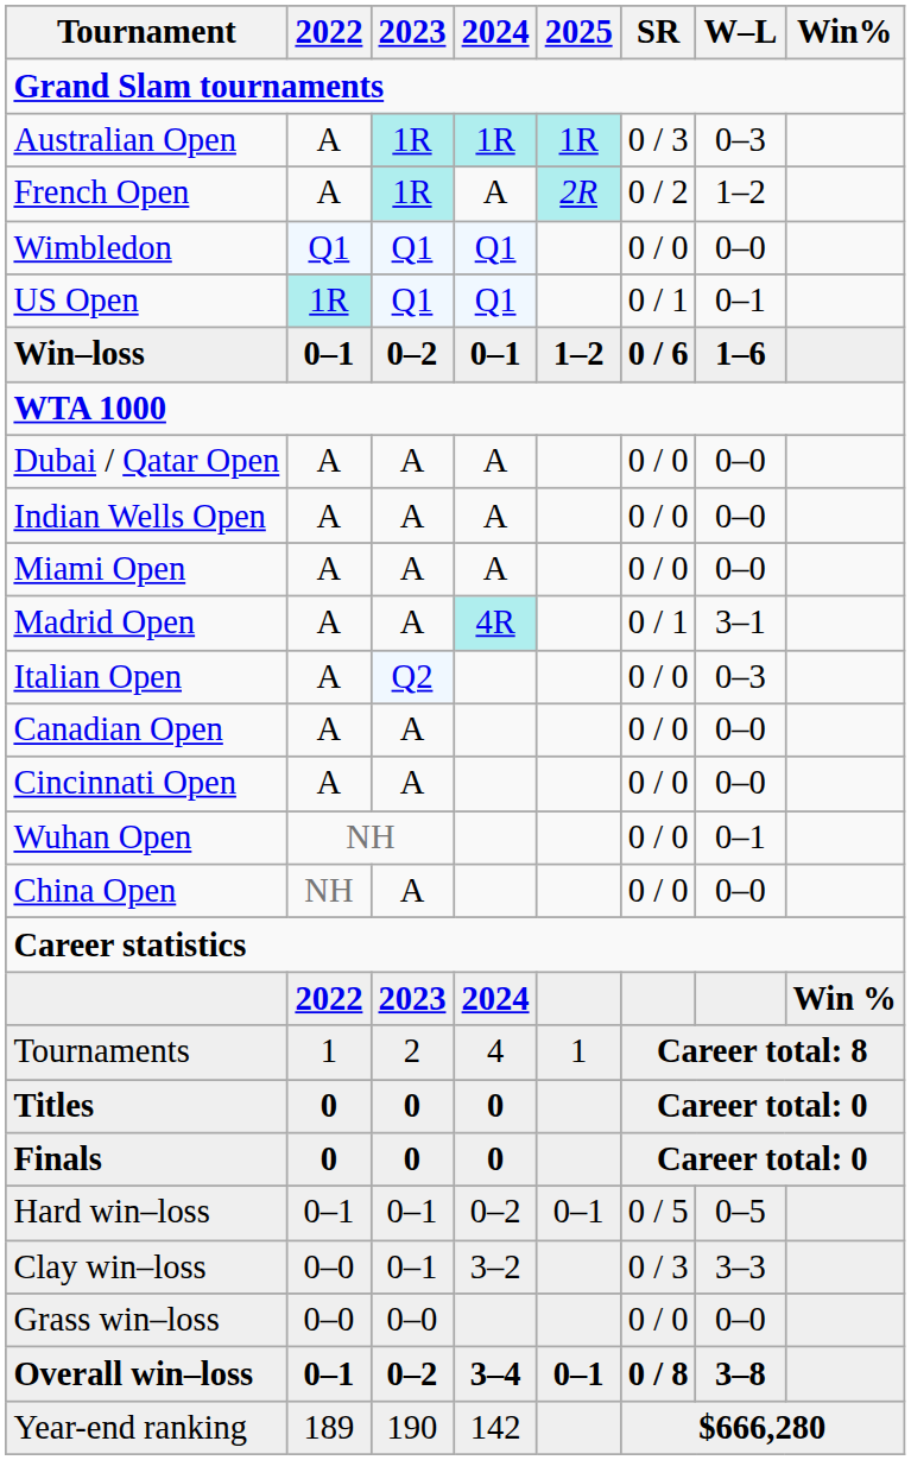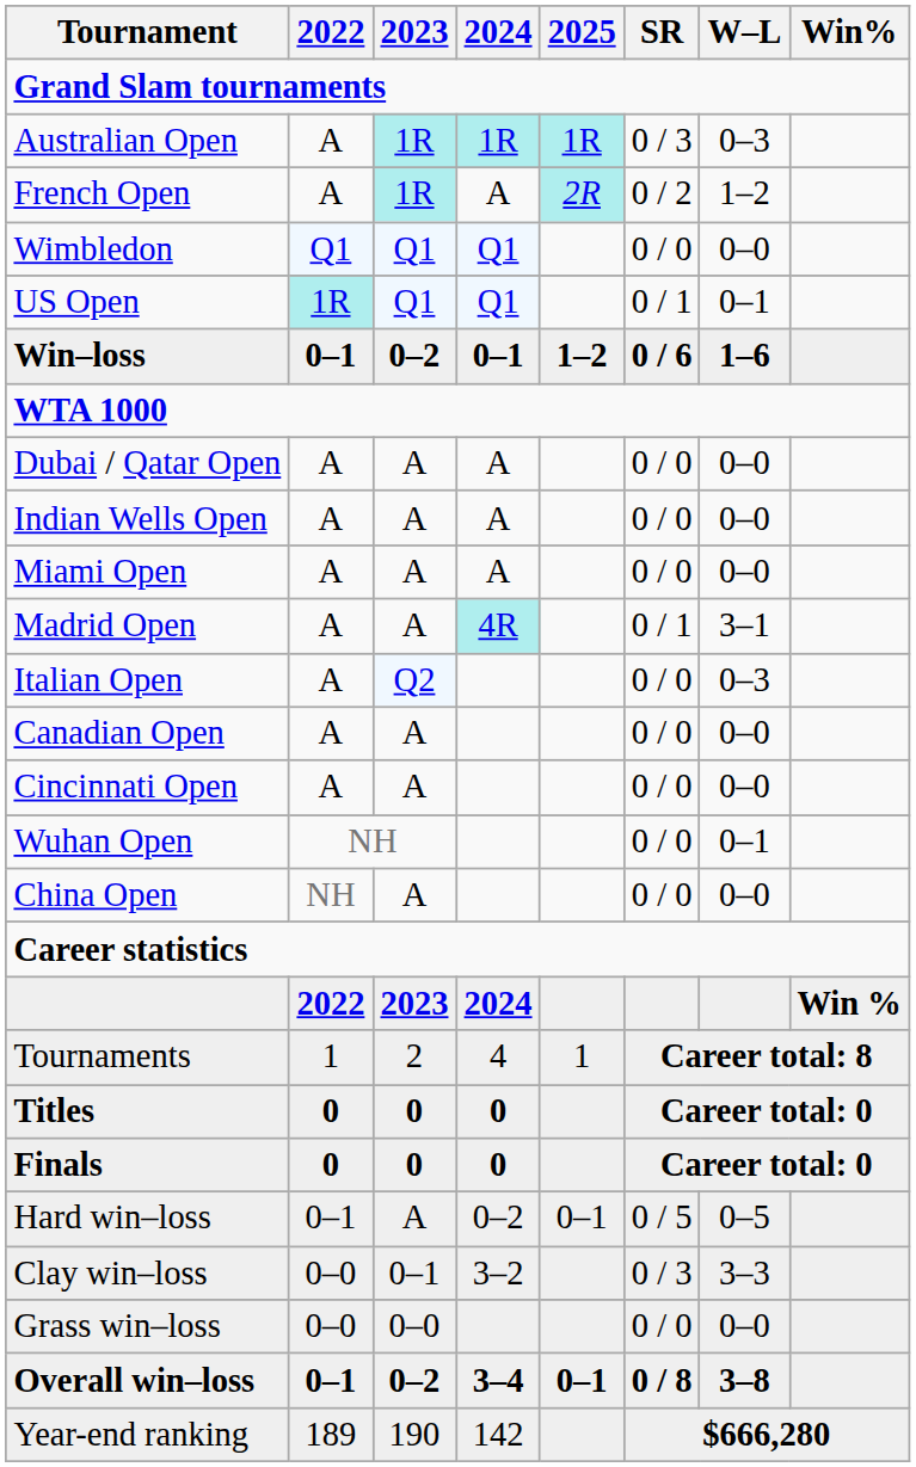 <table class=wikitable style=text-align:center>
 <tr>
 <th>Tournament</th>
 <th><a href='#'>2022</a></th>
 <th><a href='#'>2023</a></th>
 <th><a href='#'>2024</a></th>
 <th><a href='#'>2025</a></th>
 <th>SR</th>
 <th>W–L</th>
 <th>Win%</th>
 </tr>
 <tr>
 <td colspan="8" style="text-align:left"><strong><a href='#'>Grand Slam tournaments</a></strong></td>
 </tr>
 <tr>
 <td style=text-align:left><a href='#'>Australian Open</a></td>
 <td>A</td>
 <td style=background:#afeeee><a href='#'>1R</a></td>
 <td style=background:#afeeee><a href='#'>1R</a></td>
 <td style=background:#afeeee><a href='#'>1R</a></td>
 <td>0 / 3</td>
 <td>0–3</td>
 <td></td>
 </tr>
 <tr>
 <td style=text-align:left><a href='#'>French Open</a></td>
 <td>A</td>
 <td style=background:#afeeee><a href='#'>1R</a></td>
 <td>A</td>
 <td style=background:#afeeee><a href='#'><em>2R</em></a></td>
 <td>0 / 2</td>
 <td>1–2</td>
 <td></td>
 </tr>
 <tr>
 <td style=text-align:left><a href='#'>Wimbledon</a></td>
 <td style=background:#f0f8ff><a href='#'>Q1</a></td>
 <td style=background:#f0f8ff><a href='#'>Q1</a></td>
 <td style=background:#f0f8ff><a href='#'>Q1</a></td>
 <td></td>
 <td>0 / 0</td>
 <td>0–0</td>
 <td></td>
 </tr>
 <tr>
 <td style=text-align:left><a href='#'>US Open</a></td>
 <td style=background:#afeeee><a href='#'>1R</a></td>
 <td style=background:#f0f8ff><a href='#'>Q1</a></td>
 <td style=background:#f0f8ff><a href='#'>Q1</a></td>
 <td></td>
 <td>0 / 1</td>
 <td>0–1</td>
 <td></td>
 </tr>
 <tr style=background:#efefef;font-weight:bold>
 <td style=text-align:left>Win–loss</td>
 <td>0–1</td>
 <td>0–2</td>
 <td>0–1</td>
 <td>1–2</td>
 <td>0 / 6</td>
 <td>1–6</td>
 <td></td>
 </tr>
 <tr>
 <td colspan="8" style="text-align:left"><strong><a href='#'>WTA 1000</a></strong></td>
 </tr>
 <tr>
 <td style=text-align:left><a href='#'>Dubai</a> / <a href='#'>Qatar Open</a></td>
 <td>A</td>
 <td>A</td>
 <td>A</td>
 <td></td>
 <td>0 / 0</td>
 <td>0–0</td>
 <td></td>
 </tr>
 <tr>
 <td style=text-align:left><a href='#'>Indian Wells Open</a></td>
 <td>A</td>
 <td>A</td>
 <td>A</td>
 <td></td>
 <td>0 / 0</td>
 <td>0–0</td>
 <td></td>
 </tr>
 <tr>
 <td style=text-align:left><a href='#'>Miami Open</a></td>
 <td>A</td>
 <td>A</td>
 <td>A</td>
 <td></td>
 <td>0 / 0</td>
 <td>0–0</td>
 <td></td>
 </tr>
 <tr>
 <td style=text-align:left><a href='#'>Madrid Open</a></td>
 <td>A</td>
 <td>A</td>
 <td bgcolor=afeeee><a href='#'>4R</a></td>
 <td></td>
 <td>0 / 1</td>
 <td>3–1</td>
 <td></td>
 </tr>
 <tr>
 <td style=text-align:left><a href='#'>Italian Open</a></td>
 <td>A</td>
 <td style=background:#f0f8ff><a href='#'>Q2</a></td>
 <td></td>
 <td></td>
 <td>0 / 0</td>
 <td>0–3</td>
 <td></td>
 </tr>
 <tr>
 <td style=text-align:left><a href='#'>Canadian Open</a></td>
 <td>A</td>
 <td>A</td>
 <td></td>
 <td></td>
 <td>0 / 0</td>
 <td>0–0</td>
 <td></td>
 </tr>
 <tr>
 <td style=text-align:left><a href='#'>Cincinnati Open</a></td>
 <td>A</td>
 <td>A</td>
 <td></td>
 <td></td>
 <td>0 / 0</td>
 <td>0–0</td>
 <td></td>
 </tr>
 <tr>
 <td style=text-align:left><a href='#'>Wuhan Open</a></td>
 <td colspan=2 style=color:#767676>NH</td>
 <td></td>
 <td></td>
 <td>0 / 0</td>
 <td>0–1</td>
 <td></td>
 </tr>
 <tr>
 <td style=text-align:left><a href='#'>China Open</a></td>
 <td style=color:#767676>NH</td>
 <td>A</td>
 <td></td>
 <td></td>
 <td>0 / 0</td>
 <td>0–0</td>
 <td></td>
 </tr>
 <tr>
 <td colspan="8" style="text-align:left"><strong>Career statistics</strong></td>
 </tr>
 <tr style=background:#efefef;font-weight:bold>
 <td></td>
 <td><a href='#'>2022</a></td>
 <td><a href='#'>2023</a></td>
 <td><a href='#'>2024</a></td>
 <td></td>
 <td></td>
 <td></td>
 <td>Win %</td>
 </tr>
 <tr style=background:#efefef>
 <td style=text-align:left>Tournaments</td>
 <td>1</td>
 <td>2</td>
 <td>4</td>
 <td>1</td>
 <td colspan="3"><strong>Career total: 8</strong></td>
 </tr>
 <tr style=background:#efefef;font-weight:bold>
 <td style=text-align:left>Titles</td>
 <td>0</td>
 <td>0</td>
 <td>0</td>
 <td></td>
 <td colspan="3">Career total: 0</td>
 </tr>
 <tr style=background:#efefef;font-weight:bold>
 <td style=text-align:left>Finals</td>
 <td>0</td>
 <td>0</td>
 <td>0</td>
 <td></td>
 <td colspan="3">Career total: 0</td>
 </tr>
 <tr style=background:#efefef>
 <td style=text-align:left>Hard win–loss</td>
 <td>0–1</td>
-<td>0–1</td>
+<td>A</td>
 <td>0–2</td>
 <td>0–1</td>
 <td>0 / 5</td>
 <td>0–5</td>
 <td></td>
 </tr>
 <tr style=background:#efefef>
 <td style=text-align:left>Clay win–loss</td>
 <td>0–0</td>
 <td>0–1</td>
 <td>3–2</td>
 <td></td>
 <td>0 / 3</td>
 <td>3–3</td>
 <td></td>
 </tr>
 <tr style=background:#efefef>
 <td style=text-align:left>Grass win–loss</td>
 <td>0–0</td>
 <td>0–0</td>
 <td></td>
 <td></td>
 <td>0 / 0</td>
 <td>0–0</td>
 <td></td>
 </tr>
 <tr style=background:#efefef;font-weight:bold>
 <td style=text-align:left>Overall win–loss</td>
 <td>0–1</td>
 <td>0–2</td>
 <td>3–4</td>
 <td>0–1</td>
 <td>0 / 8</td>
 <td>3–8</td>
 <td></td>
 </tr>
 <tr style=background:#efefef>
 <td style=text-align:left>Year-end ranking</td>
 <td>189</td>
 <td>190</td>
 <td>142</td>
 <td></td>
 <td colspan="3"><strong>$666,280</strong></td>
 </tr>
 </table>
